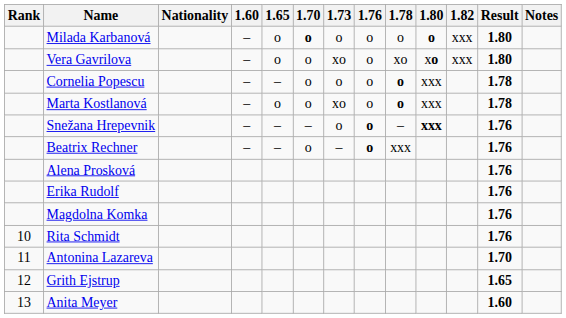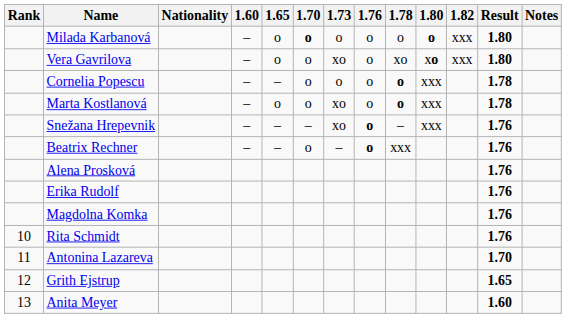 <table class="wikitable sortable" style="text-align:center">
 <tr>
 <th>Rank</th>
 <th>Name</th>
 <th>Nationality</th>
 <th>1.60</th>
 <th>1.65</th>
 <th>1.70</th>
 <th>1.73</th>
 <th>1.76</th>
 <th>1.78</th>
 <th>1.80</th>
 <th>1.82</th>
 <th>Result</th>
 <th>Notes</th>
 </tr>
 <tr>
 <td></td>
 <td align="left"><a href='#'>Milada Karbanová</a></td>
 <td align=left></td>
 <td>–</td>
 <td>o</td>
 <td><strong>o</strong></td>
 <td>o</td>
 <td>o</td>
 <td>o</td>
 <td><strong>o</strong></td>
 <td>xxx</td>
 <td><strong>1.80</strong></td>
 <td></td>
 </tr>
 <tr>
 <td></td>
 <td align="left"><a href='#'>Vera Gavrilova</a></td>
 <td align=left></td>
 <td>–</td>
 <td>o</td>
 <td>o</td>
 <td>xo</td>
 <td>o</td>
 <td>xo</td>
 <td>x<strong>o</strong></td>
 <td>xxx</td>
 <td><strong>1.80</strong></td>
 <td></td>
 </tr>
 <tr>
 <td></td>
 <td align="left"><a href='#'>Cornelia Popescu</a></td>
 <td align=left></td>
 <td>–</td>
 <td>–</td>
 <td>o</td>
 <td>o</td>
 <td>o</td>
 <td><strong>o</strong></td>
 <td>xxx</td>
 <td></td>
 <td><strong>1.78</strong></td>
 <td></td>
 </tr>
 <tr>
 <td></td>
 <td align="left"><a href='#'>Marta Kostlanová</a></td>
 <td align=left></td>
 <td>–</td>
 <td>o</td>
 <td>o</td>
 <td>xo</td>
 <td>o</td>
 <td><strong>o</strong></td>
 <td>xxx</td>
 <td></td>
 <td><strong>1.78</strong></td>
 <td></td>
 </tr>
 <tr>
 <td></td>
 <td align="left"><a href='#'>Snežana Hrepevnik</a></td>
 <td align=left></td>
 <td>–</td>
 <td>–</td>
 <td>–</td>
-<td>o</td>
+<td>xo</td>
 <td><strong>o</strong></td>
 <td>–</td>
-<td><strong>xxx</strong></td>
+<td>xxx</td>
 <td></td>
 <td><strong>1.76</strong></td>
 <td></td>
 </tr>
 <tr>
 <td></td>
 <td align="left"><a href='#'>Beatrix Rechner</a></td>
 <td align=left></td>
 <td>–</td>
 <td>–</td>
 <td>o</td>
 <td>–</td>
 <td><strong>o</strong></td>
 <td>xxx</td>
 <td></td>
 <td></td>
 <td><strong>1.76</strong></td>
 <td></td>
 </tr>
 <tr>
 <td></td>
 <td align="left"><a href='#'>Alena Prosková</a></td>
 <td align=left></td>
 <td></td>
 <td></td>
 <td></td>
 <td></td>
 <td></td>
 <td></td>
 <td></td>
 <td></td>
 <td><strong>1.76</strong></td>
 <td></td>
 </tr>
 <tr>
 <td></td>
 <td align="left"><a href='#'>Erika Rudolf</a></td>
 <td align=left></td>
 <td></td>
 <td></td>
 <td></td>
 <td></td>
 <td></td>
 <td></td>
 <td></td>
 <td></td>
 <td><strong>1.76</strong></td>
 <td></td>
 </tr>
 <tr>
 <td></td>
 <td align="left"><a href='#'>Magdolna Komka</a></td>
 <td align=left></td>
 <td></td>
 <td></td>
 <td></td>
 <td></td>
 <td></td>
 <td></td>
 <td></td>
 <td></td>
 <td><strong>1.76</strong></td>
 <td></td>
 </tr>
 <tr>
 <td>10</td>
 <td align="left"><a href='#'>Rita Schmidt</a></td>
 <td align=left></td>
 <td></td>
 <td></td>
 <td></td>
 <td></td>
 <td></td>
 <td></td>
 <td></td>
 <td></td>
 <td><strong>1.76</strong></td>
 <td></td>
 </tr>
 <tr>
 <td>11</td>
 <td align="left"><a href='#'>Antonina Lazareva</a></td>
 <td align=left></td>
 <td></td>
 <td></td>
 <td></td>
 <td></td>
 <td></td>
 <td></td>
 <td></td>
 <td></td>
 <td><strong>1.70</strong></td>
 <td></td>
 </tr>
 <tr>
 <td>12</td>
 <td align="left"><a href='#'>Grith Ejstrup</a></td>
 <td align=left></td>
 <td></td>
 <td></td>
 <td></td>
 <td></td>
 <td></td>
 <td></td>
 <td></td>
 <td></td>
 <td><strong>1.65</strong></td>
 <td></td>
 </tr>
 <tr>
 <td>13</td>
 <td align="left"><a href='#'>Anita Meyer</a></td>
 <td align=left></td>
 <td></td>
 <td></td>
 <td></td>
 <td></td>
 <td></td>
 <td></td>
 <td></td>
 <td></td>
 <td><strong>1.60</strong></td>
 <td></td>
 </tr>
 </table>
